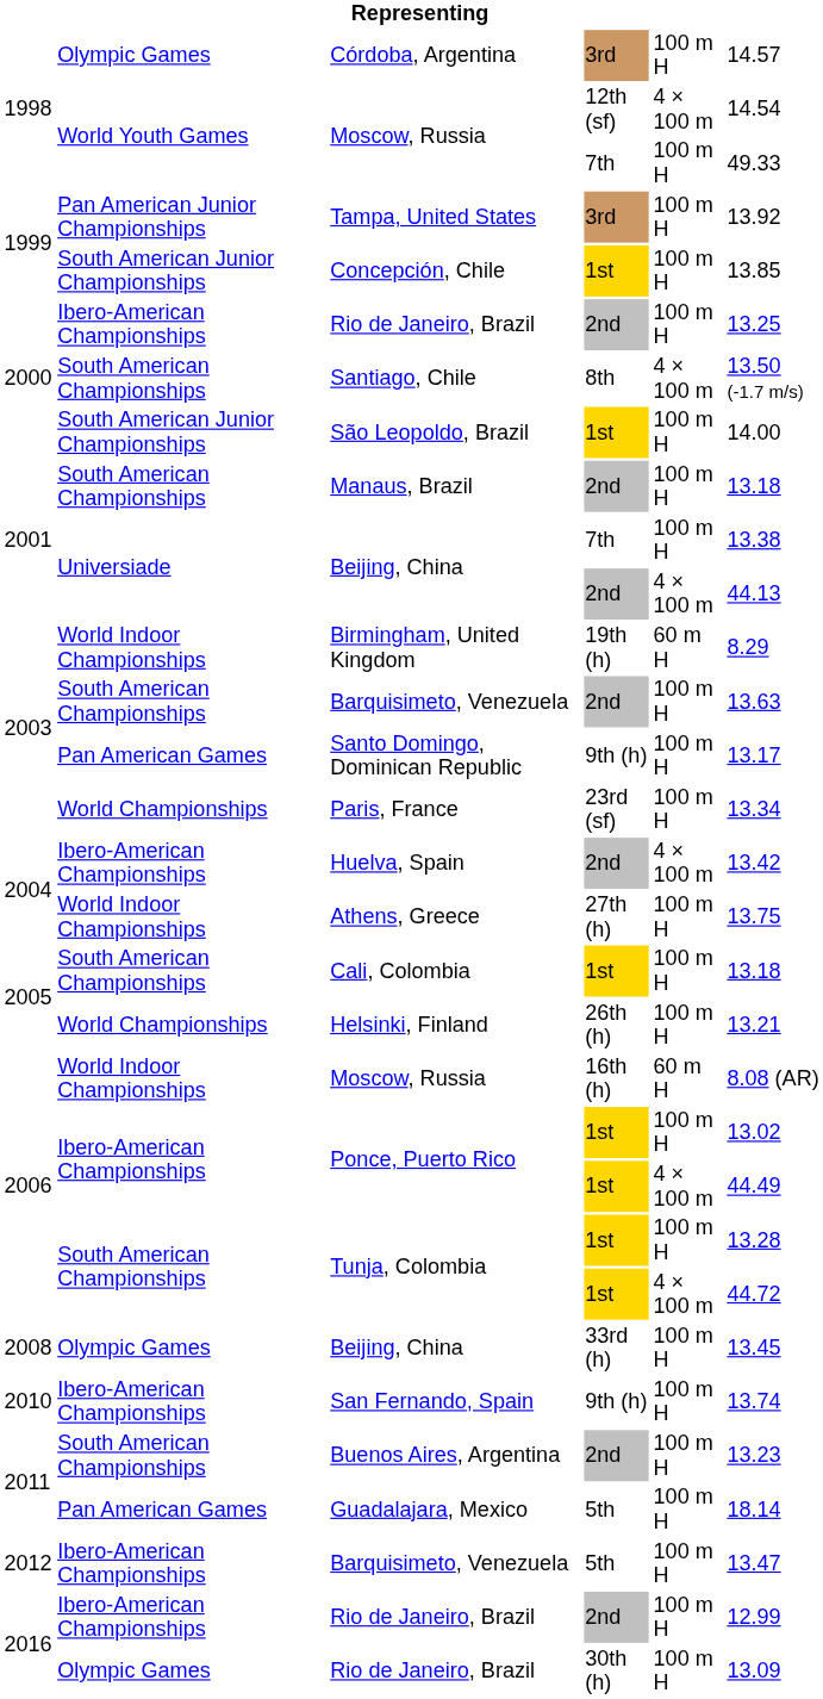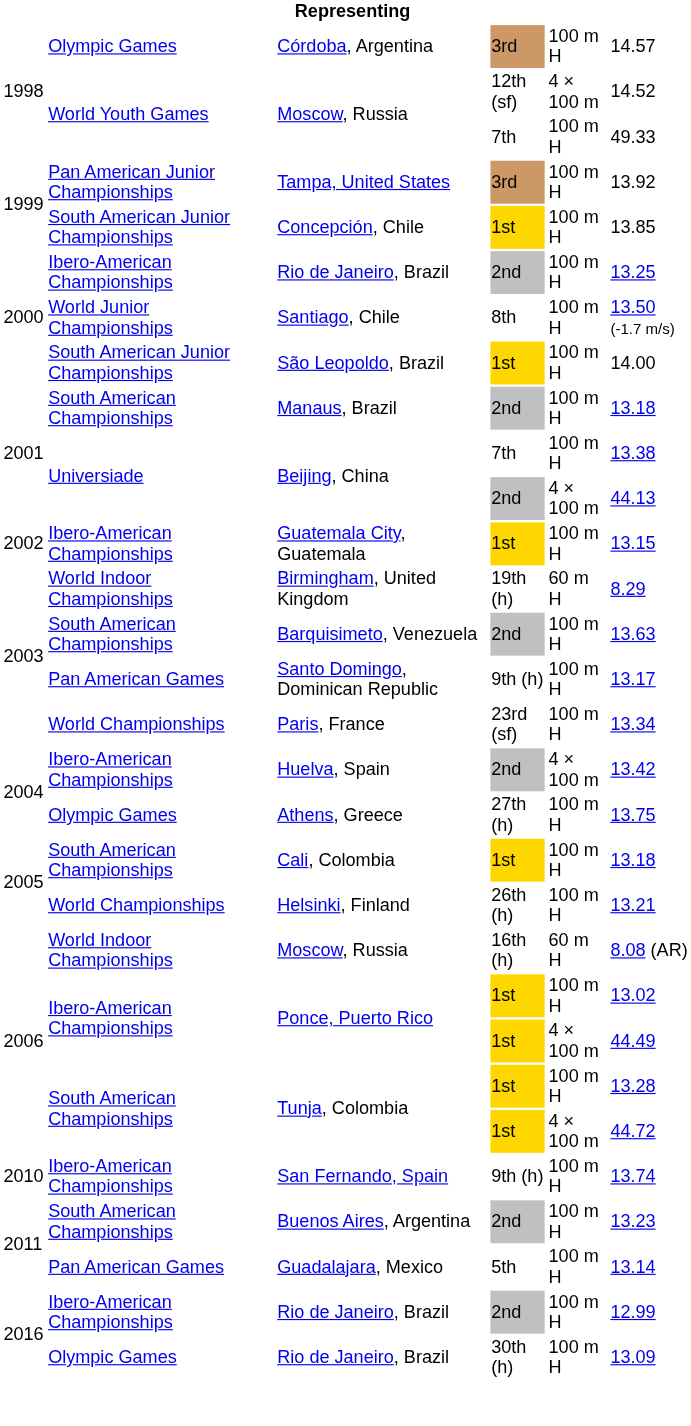 <table>
 <tr>
 <th colspan="6">Representing </th>
 </tr>
 <tr>
 <td rowspan=3>1998</td>
 <td><a href='#'>Olympic Games</a></td>
 <td><a href='#'>Córdoba</a>, Argentina</td>
 <td bgcolor=cc9966>3rd</td>
 <td>100 m H</td>
 <td>14.57</td>
 </tr>
 <tr>
 <td rowspan=2><a href='#'>World Youth Games</a></td>
 <td rowspan=2><a href='#'>Moscow</a>, Russia</td>
 <td>12th (sf)</td>
 <td>4 × 100 m</td>
-<td>14.54</td>
+<td>14.52</td>
 </tr>
 <tr>
 <td>7th</td>
 <td>100 m H</td>
 <td>49.33</td>
 </tr>
 <tr>
 <td rowspan=2>1999</td>
 <td><a href='#'>Pan American Junior Championships</a></td>
 <td><a href='#'>Tampa, United States</a></td>
 <td bgcolor=cc9966>3rd</td>
 <td>100 m H</td>
 <td>13.92</td>
 </tr>
 <tr>
 <td><a href='#'>South American Junior Championships</a></td>
 <td><a href='#'>Concepción</a>, Chile</td>
 <td bgcolor=gold>1st</td>
 <td>100 m H</td>
 <td>13.85</td>
 </tr>
 <tr>
 <td rowspan=3>2000</td>
 <td><a href='#'>Ibero-American Championships</a></td>
 <td><a href='#'>Rio de Janeiro</a>, Brazil</td>
 <td bgcolor=silver>2nd</td>
 <td>100 m H</td>
 <td><a href='#'>13.25</a></td>
 </tr>
 <tr>
-<td><a href='#'>South American Championships</a></td>
+<td><a href='#'>World Junior Championships</a></td>
 <td><a href='#'>Santiago</a>, Chile</td>
 <td>8th</td>
-<td>4 × 100 m</td>
+<td>100 m H</td>
 <td><a href='#'>13.50</a> <small>(-1.7 m/s)</small></td>
 </tr>
 <tr>
 <td><a href='#'>South American Junior Championships</a></td>
 <td><a href='#'>São Leopoldo</a>, Brazil</td>
 <td bgcolor=gold>1st</td>
 <td>100 m H</td>
 <td>14.00</td>
 </tr>
 <tr>
 <td rowspan=3>2001</td>
 <td><a href='#'>South American Championships</a></td>
 <td><a href='#'>Manaus</a>, Brazil</td>
 <td bgcolor=silver>2nd</td>
 <td>100 m H</td>
 <td><a href='#'>13.18</a></td>
 </tr>
 <tr>
 <td rowspan=2><a href='#'>Universiade</a></td>
 <td rowspan=2><a href='#'>Beijing</a>, China</td>
 <td>7th</td>
 <td>100 m H</td>
 <td><a href='#'>13.38</a></td>
 </tr>
 <tr>
 <td bgcolor=silver>2nd</td>
 <td>4 × 100 m</td>
 <td><a href='#'>44.13</a></td>
+</tr>
+<tr>
+<td>2002</td>
+<td><a href='#'>Ibero-American Championships</a></td>
+<td><a href='#'>Guatemala City</a>, Guatemala</td>
+<td bgcolor=gold>1st</td>
+<td>100 m H</td>
+<td><a href='#'>13.15</a></td>
 </tr>
 <tr>
 <td rowspan=4>2003</td>
 <td><a href='#'>World Indoor Championships</a></td>
 <td><a href='#'>Birmingham</a>, United Kingdom</td>
 <td>19th (h)</td>
 <td>60 m H</td>
 <td><a href='#'>8.29</a></td>
 </tr>
 <tr>
 <td><a href='#'>South American Championships</a></td>
 <td><a href='#'>Barquisimeto</a>, Venezuela</td>
 <td bgcolor=silver>2nd</td>
 <td>100 m H</td>
 <td><a href='#'>13.63</a></td>
 </tr>
 <tr>
 <td><a href='#'>Pan American Games</a></td>
 <td><a href='#'>Santo Domingo</a>, Dominican Republic</td>
 <td>9th (h)</td>
 <td>100 m H</td>
 <td><a href='#'>13.17</a></td>
 </tr>
 <tr>
 <td><a href='#'>World Championships</a></td>
 <td><a href='#'>Paris</a>, France</td>
 <td>23rd (sf)</td>
 <td>100 m H</td>
 <td><a href='#'>13.34</a></td>
 </tr>
 <tr>
 <td rowspan=2>2004</td>
 <td><a href='#'>Ibero-American Championships</a></td>
 <td><a href='#'>Huelva</a>, Spain</td>
 <td bgcolor=silver>2nd</td>
 <td>4 × 100 m</td>
 <td><a href='#'>13.42</a></td>
 </tr>
 <tr>
-<td><a href='#'>World Indoor Championships</a></td>
+<td><a href='#'>Olympic Games</a></td>
 <td><a href='#'>Athens</a>, Greece</td>
 <td>27th (h)</td>
 <td>100 m H</td>
 <td><a href='#'>13.75</a></td>
 </tr>
 <tr>
 <td rowspan=2>2005</td>
 <td><a href='#'>South American Championships</a></td>
 <td><a href='#'>Cali</a>, Colombia</td>
 <td bgcolor=gold>1st</td>
 <td>100 m H</td>
 <td><a href='#'>13.18</a></td>
 </tr>
 <tr>
 <td><a href='#'>World Championships</a></td>
 <td><a href='#'>Helsinki</a>, Finland</td>
 <td>26th (h)</td>
 <td>100 m H</td>
 <td><a href='#'>13.21</a></td>
 </tr>
 <tr>
 <td rowspan=5>2006</td>
 <td><a href='#'>World Indoor Championships</a></td>
 <td><a href='#'>Moscow</a>, Russia</td>
 <td>16th (h)</td>
 <td>60 m H</td>
 <td><a href='#'>8.08</a> (AR)</td>
 </tr>
 <tr>
 <td rowspan=2><a href='#'>Ibero-American Championships</a></td>
 <td rowspan=2><a href='#'>Ponce, Puerto Rico</a></td>
 <td bgcolor=gold>1st</td>
 <td>100 m H</td>
 <td><a href='#'>13.02</a></td>
 </tr>
 <tr>
 <td bgcolor=gold>1st</td>
 <td>4 × 100 m</td>
 <td><a href='#'>44.49</a></td>
 </tr>
 <tr>
 <td rowspan=2><a href='#'>South American Championships</a></td>
 <td rowspan=2><a href='#'>Tunja</a>, Colombia</td>
 <td bgcolor=gold>1st</td>
 <td>100 m H</td>
 <td><a href='#'>13.28</a></td>
 </tr>
 <tr>
 <td bgcolor=gold>1st</td>
 <td>4 × 100 m</td>
 <td><a href='#'>44.72</a></td>
 </tr>
 <tr>
-<td>2008</td>
-<td><a href='#'>Olympic Games</a></td>
-<td><a href='#'>Beijing</a>, China</td>
-<td>33rd (h)</td>
-<td>100 m H</td>
-<td><a href='#'>13.45</a></td>
-</tr>
-<tr>
 <td>2010</td>
 <td><a href='#'>Ibero-American Championships</a></td>
 <td><a href='#'>San Fernando, Spain</a></td>
 <td>9th (h)</td>
 <td>100 m H</td>
 <td><a href='#'>13.74</a></td>
 </tr>
 <tr>
 <td rowspan=2>2011</td>
 <td><a href='#'>South American Championships</a></td>
 <td><a href='#'>Buenos Aires</a>, Argentina</td>
 <td bgcolor=silver>2nd</td>
 <td>100 m H</td>
 <td><a href='#'>13.23</a></td>
 </tr>
 <tr>
 <td><a href='#'>Pan American Games</a></td>
 <td><a href='#'>Guadalajara</a>, Mexico</td>
 <td>5th</td>
 <td>100 m H</td>
-<td><a href='#'>18.14</a></td>
-</tr>
-<tr>
-<td>2012</td>
-<td><a href='#'>Ibero-American Championships</a></td>
-<td><a href='#'>Barquisimeto</a>, Venezuela</td>
-<td>5th</td>
-<td>100 m H</td>
-<td><a href='#'>13.47</a></td>
+<td><a href='#'>13.14</a></td>
 </tr>
 <tr>
 <td rowspan=2>2016</td>
 <td><a href='#'>Ibero-American Championships</a></td>
 <td><a href='#'>Rio de Janeiro</a>, Brazil</td>
 <td bgcolor=silver>2nd</td>
 <td>100 m H</td>
 <td><a href='#'>12.99</a></td>
 </tr>
 <tr>
 <td><a href='#'>Olympic Games</a></td>
 <td><a href='#'>Rio de Janeiro</a>, Brazil</td>
 <td>30th (h)</td>
 <td>100 m H</td>
 <td><a href='#'>13.09</a></td>
 </tr>
 </table>
